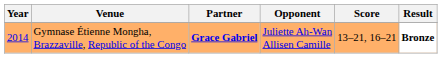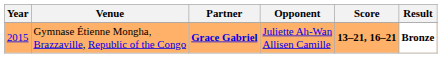 <table class="sortable wikitable" style="font-size: 90%;">
 <tr>
 <th>Year</th>
 <th>Venue</th>
 <th>Partner</th>
 <th>Opponent</th>
 <th>Score</th>
 <th>Result</th>
 </tr>
 <tr>
 </tr>
 <tr style="background:#FFB069">
-<td align="center"><a href='#'>2014</a></td>
+<td align="center"><a href='#'>2015</a></td>
 <td align="left">Gymnase Étienne Mongha,<br><a href='#'>Brazzaville</a>, <a href='#'>Republic of the Congo</a></td>
 <td align="left"><strong> <a href='#'>Grace Gabriel</a></strong></td>
 <td align="left"> <a href='#'>Juliette Ah-Wan</a><br> <a href='#'>Allisen Camille</a></td>
-<td align="left">13–21, 16–21</td>
+<td align="left"><strong>13–21, 16–21</strong></td>
 <td style="text-align:left; background:white"> <strong>Bronze</strong></td>
 </tr>
 </table>
